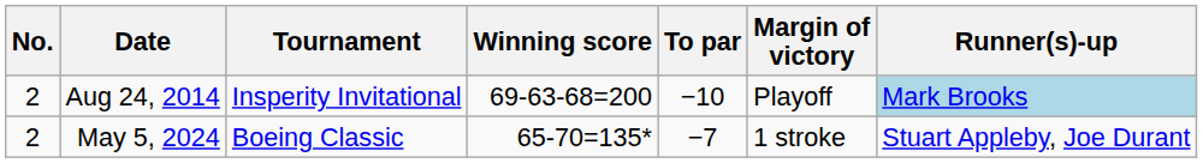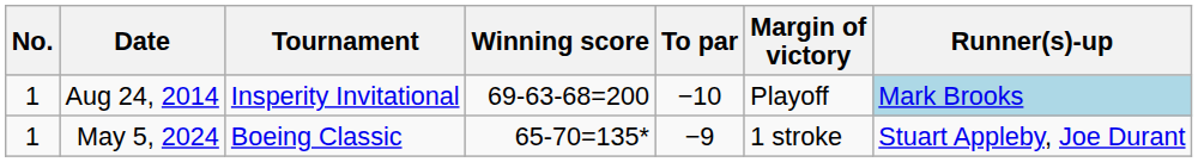 <table class="wikitable" style="font-size:95%;">
 <tr>
 <th>No.</th>
 <th>Date</th>
 <th>Tournament</th>
 <th>Winning score</th>
 <th>To par</th>
 <th>Margin of<br>victory</th>
 <th>Runner(s)-up</th>
 </tr>
 <tr>
-<td align=center>2</td>
+<td align=center>1</td>
 <td align=right>Aug 24, <a href='#'>2014</a></td>
 <td><a href='#'>Insperity Invitational</a></td>
 <td align=right>69-63-68=200</td>
 <td align=center>−10</td>
 <td>Playoff</td>
 <td style="background: lightblue;"> <a href='#'>Mark Brooks</a></td>
 </tr>
 <tr>
-<td align=center>2</td>
+<td align=center>1</td>
 <td align=right>May 5, <a href='#'>2024</a></td>
 <td><a href='#'>Boeing Classic</a></td>
 <td align=right>65-70=135*</td>
-<td align=center>−7</td>
+<td align=center>−9</td>
 <td>1 stroke</td>
 <td> <a href='#'>Stuart Appleby</a>,  <a href='#'>Joe Durant</a></td>
 </tr>
 </table>
